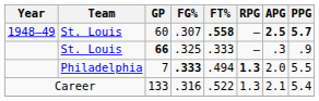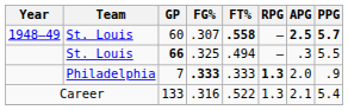 <table class="wikitable sortable" style="font-size:95%; text-align:right;">
 <tr>
 <th>Year</th>
 <th>Team</th>
 <th>GP</th>
 <th>FG%</th>
 <th>FT%</th>
 <th>RPG</th>
 <th>APG</th>
 <th>PPG</th>
 </tr>
 <tr>
 <td style="text-align:left;"><a href='#'>1948–49</a></td>
 <td style="text-align:left;"><a href='#'>St. Louis</a></td>
 <td>60</td>
 <td>.307</td>
 <td><strong>.558</strong></td>
 <td>–</td>
 <td><strong>2.5</strong></td>
 <td><strong>5.7</strong></td>
 </tr>
 <tr>
 <td style="text-align:left;"></td>
 <td style="text-align:left;"><a href='#'>St. Louis</a></td>
 <td><strong>66</strong></td>
 <td>.325</td>
-<td>.333</td>
+<td>.494</td>
 <td>–</td>
 <td>.3</td>
-<td>.9</td>
+<td>5.5</td>
 </tr>
 <tr>
 <td style="text-align:left;"></td>
 <td style="text-align:left;"><a href='#'>Philadelphia</a></td>
 <td>7</td>
 <td><strong>.333</strong></td>
-<td>.494</td>
+<td>.333</td>
 <td><strong>1.3</strong></td>
 <td>2.0</td>
-<td>5.5</td>
+<td>.9</td>
 </tr>
 <tr>
 <td style="text-align:center;" colspan="2">Career</td>
 <td>133</td>
 <td>.316</td>
 <td>.522</td>
 <td>1.3</td>
 <td>2.1</td>
 <td>5.4</td>
 </tr>
 <tr>
 </tr>
 </table>
